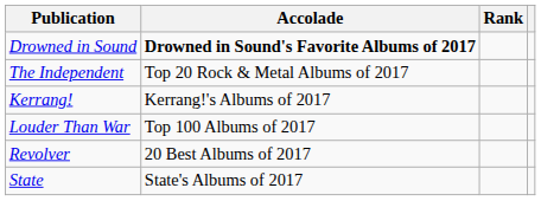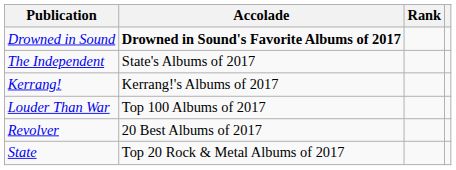 <table class="sortable wikitable">
 <tr>
 <th>Publication</th>
 <th>Accolade</th>
 <th>Rank</th>
 <th class="unsortable"></th>
 </tr>
 <tr>
 <td><em><a href='#'>Drowned in Sound</a></em></td>
 <td><strong>Drowned in Sound's Favorite Albums of 2017</strong></td>
 <td></td>
 <td></td>
 </tr>
 <tr>
 <td><em><a href='#'>The Independent</a></em></td>
-<td>Top 20 Rock & Metal Albums of 2017</td>
+<td>State's Albums of 2017</td>
 <td></td>
 <td></td>
 </tr>
 <tr>
 <td><em><a href='#'>Kerrang!</a></em></td>
 <td>Kerrang!'s Albums of 2017</td>
 <td></td>
 <td></td>
 </tr>
 <tr>
 <td><em><a href='#'>Louder Than War</a></em></td>
 <td>Top 100 Albums of 2017</td>
 <td></td>
 <td></td>
 </tr>
 <tr>
 <td><em><a href='#'>Revolver</a></em></td>
 <td>20 Best Albums of 2017</td>
 <td></td>
 <td></td>
 </tr>
 <tr>
 <td><em><a href='#'>State</a></em></td>
-<td>State's Albums of 2017</td>
+<td>Top 20 Rock & Metal Albums of 2017</td>
 <td></td>
 <td></td>
 </tr>
 </table>
